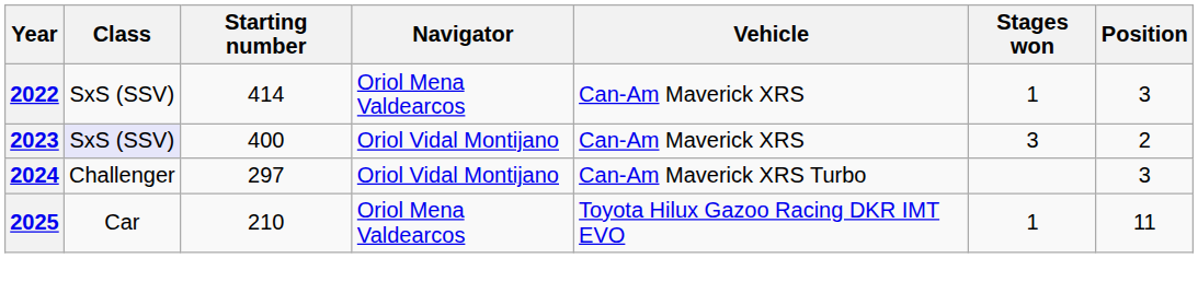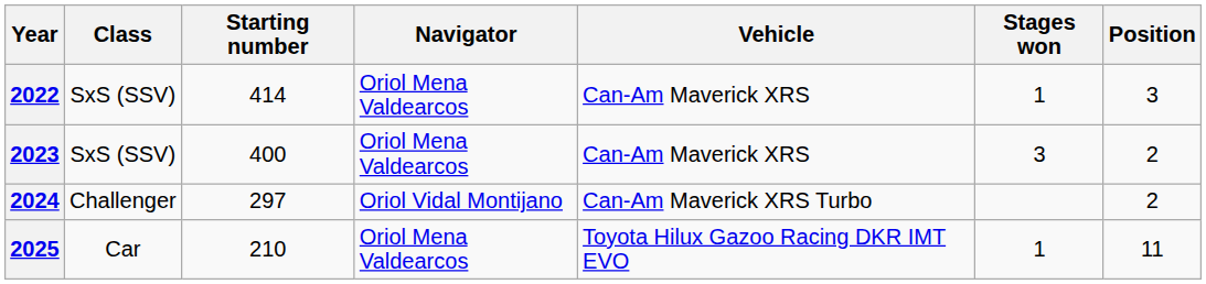 <table class="wikitable">
 <tr>
 <th>Year</th>
 <th>Class</th>
 <th>Starting number</th>
 <th>Navigator</th>
 <th>Vehicle</th>
 <th>Stages won</th>
 <th>Position</th>
 </tr>
 <tr>
 <th><a href='#'>2022</a></th>
 <td style="text-align:center;">SxS (SSV)</td>
 <td style="text-align:center;">414</td>
 <td> <a href='#'>Oriol Mena Valdearcos</a></td>
 <td> <a href='#'>Can-Am</a> Maverick XRS</td>
 <td style="text-align:center;">1</td>
 <td style="text-align:center;">3</td>
 </tr>
 <tr>
 <th><a href='#'>2023</a></th>
-<td style="background: lavender; text-align:center;">SxS (SSV)</td>
+<td style="text-align:center;">SxS (SSV)</td>
 <td style="text-align:center;">400</td>
-<td> <a href='#'>Oriol Vidal Montijano</a></td>
+<td> <a href='#'>Oriol Mena Valdearcos</a></td>
 <td> <a href='#'>Can-Am</a> Maverick XRS</td>
 <td style="text-align:center;">3</td>
 <td style="text-align:center;">2</td>
 </tr>
 <tr>
 <th><a href='#'>2024</a></th>
 <td style="text-align:center;">Challenger</td>
 <td style="text-align:center;">297</td>
 <td> <a href='#'>Oriol Vidal Montijano</a></td>
 <td> <a href='#'>Can-Am</a> Maverick XRS Turbo</td>
 <td style="text-align:center;"></td>
-<td style="text-align:center;">3</td>
+<td style="text-align:center;">2</td>
 </tr>
 <tr>
 <th><a href='#'>2025</a></th>
 <td style="text-align:center;">Car</td>
 <td style="text-align:center;">210</td>
 <td> <a href='#'>Oriol Mena Valdearcos</a></td>
 <td> <a href='#'>Toyota Hilux Gazoo Racing DKR IMT EVO</a></td>
 <td style="text-align:center;">1</td>
 <td style="text-align:center;">11</td>
 </tr>
 </table>
